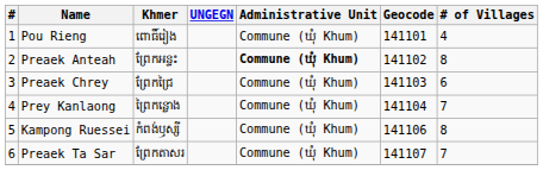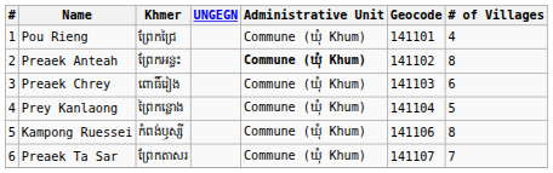 <table class="wikitable sortable">
 <tr>
 <th>#</th>
 <th>Name</th>
 <th>Khmer</th>
 <th><a href='#'>UNGEGN</a></th>
 <th>Administrative Unit</th>
 <th>Geocode</th>
 <th># of Villages</th>
 </tr>
 <tr>
 <td>1</td>
 <td>Pou Rieng</td>
-<td>ពោធិ៍រៀង</td>
+<td>ព្រែកជ្រៃ</td>
 <td></td>
 <td>Commune (ឃុំ Khum)</td>
 <td>141101</td>
 <td>4</td>
 </tr>
 <tr>
 <td>2</td>
 <td>Preaek Anteah</td>
 <td>ព្រែកអន្ទះ</td>
 <td></td>
 <td><strong>Commune (ឃុំ Khum)</strong></td>
 <td>141102</td>
 <td>8</td>
 </tr>
 <tr>
 <td>3</td>
 <td>Preaek Chrey</td>
-<td>ព្រែកជ្រៃ</td>
+<td>ពោធិ៍រៀង</td>
 <td></td>
 <td>Commune (ឃុំ Khum)</td>
 <td>141103</td>
 <td>6</td>
 </tr>
 <tr>
 <td>4</td>
 <td>Prey Kanlaong</td>
 <td>ព្រៃកន្លោង</td>
 <td></td>
 <td>Commune (ឃុំ Khum)</td>
 <td>141104</td>
-<td>7</td>
+<td>5</td>
 </tr>
 <tr>
 <td>5</td>
 <td>Kampong Ruessei</td>
 <td>កំពង់ឫស្សី</td>
 <td></td>
 <td>Commune (ឃុំ Khum)</td>
 <td>141106</td>
 <td>8</td>
 </tr>
 <tr>
 <td>6</td>
 <td>Preaek Ta Sar</td>
 <td>ព្រែកតាសរ</td>
 <td></td>
 <td>Commune (ឃុំ Khum)</td>
 <td>141107</td>
 <td>7</td>
 </tr>
 <tr>
 </tr>
 </table>
